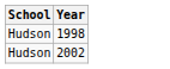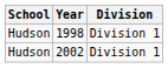 <table class="wikitable">
 <tr>
 <th>School</th>
 <th>Year</th>
+<th>Division</th>
 </tr>
 <tr>
 <td>Hudson</td>
 <td>1998</td>
+<td>Division 1</td>
 </tr>
 <tr>
 <td>Hudson</td>
 <td>2002</td>
+<td>Division 1</td>
 </tr>
 </table>
